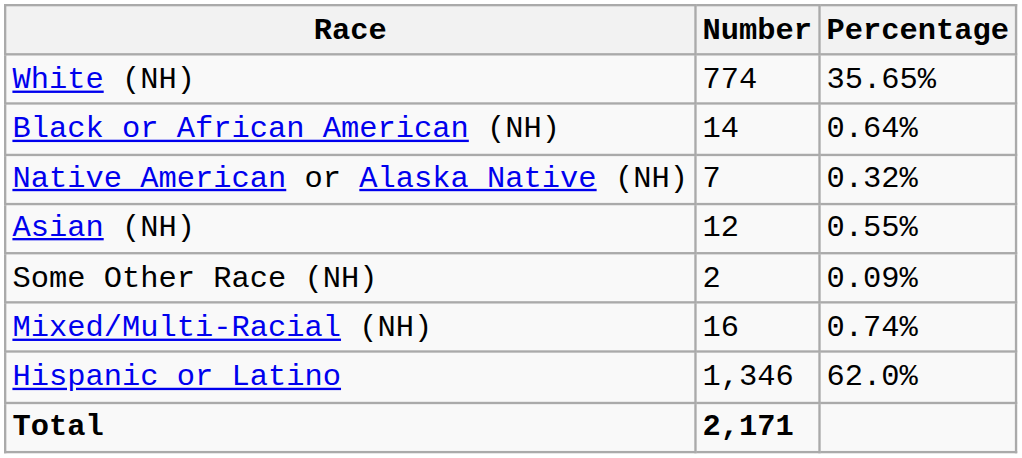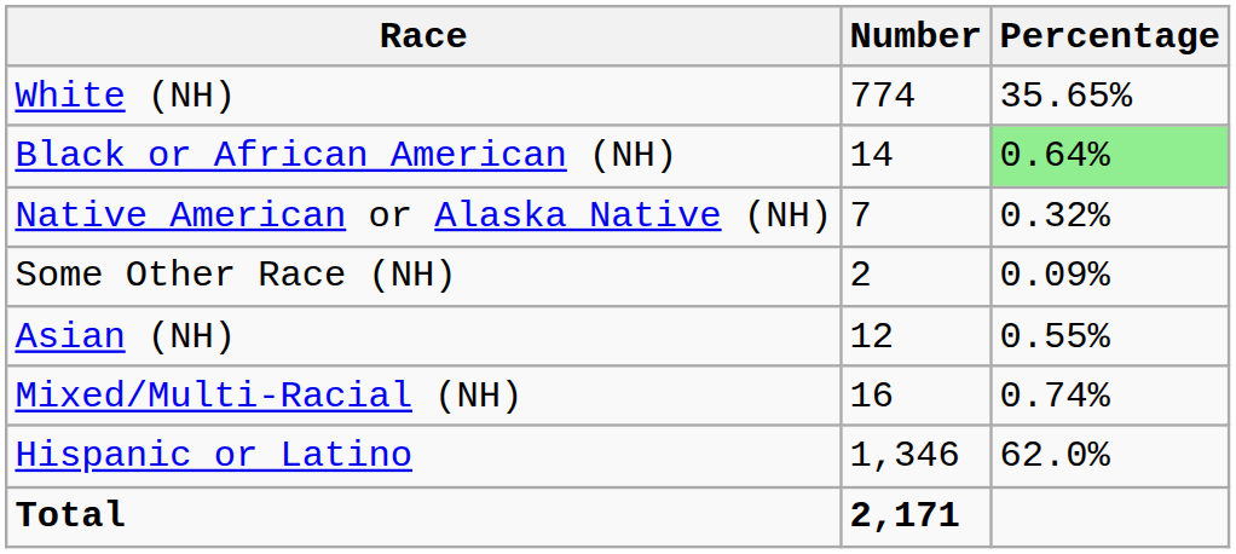 <table class="wikitable">
 <tr>
 <th>Race</th>
 <th>Number</th>
 <th>Percentage</th>
 </tr>
 <tr>
 <td><a href='#'>White</a> (NH)</td>
 <td>774</td>
 <td>35.65%</td>
 </tr>
 <tr>
 <td><a href='#'>Black or African American</a> (NH)</td>
 <td>14</td>
-<td>0.64%</td>
+<td style="background: lightgreen;">0.64%</td>
 </tr>
 <tr>
 <td><a href='#'>Native American</a> or <a href='#'>Alaska Native</a> (NH)</td>
 <td>7</td>
 <td>0.32%</td>
 </tr>
 <tr>
+<td>Some Other Race (NH)</td>
+<td>2</td>
+<td>0.09%</td>
+</tr>
+<tr>
 <td><a href='#'>Asian</a> (NH)</td>
 <td>12</td>
 <td>0.55%</td>
-</tr>
-<tr>
-<td>Some Other Race (NH)</td>
-<td>2</td>
-<td>0.09%</td>
 </tr>
 <tr>
 <td><a href='#'>Mixed/Multi-Racial</a> (NH)</td>
 <td>16</td>
 <td>0.74%</td>
 </tr>
 <tr>
 <td><a href='#'>Hispanic or Latino</a></td>
 <td>1,346</td>
 <td>62.0%</td>
 </tr>
 <tr>
 <td><strong>Total</strong></td>
 <td><strong>2,171</strong></td>
 <td></td>
 </tr>
 </table>
